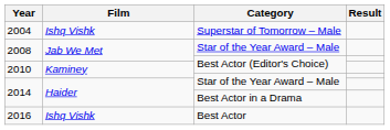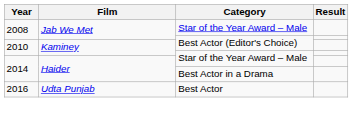 <table class="wikitable">
 <tr>
 <th style="width:10%;">Year</th>
 <th style="width:40%;">Film</th>
 <th style="width:40%;">Category</th>
 <th style="width:15%;">Result</th>
-</tr>
-<tr>
-<td>2004</td>
-<td><em><a href='#'>Ishq Vishk</a></em></td>
-<td><a href='#'>Superstar of Tomorrow – Male</a></td>
-<td></td>
 </tr>
 <tr>
 <td rowspan="2">2008</td>
 <td rowspan="2"><em><a href='#'>Jab We Met</a></em></td>
 <td><a href='#'>Star of the Year Award – Male</a></td>
 <td></td>
 </tr>
 <tr>
 <td rowspan="2">Best Actor (Editor's Choice)</td>
 <td></td>
 </tr>
 <tr>
 <td rowspan="2">2010</td>
 <td rowspan="2"><em><a href='#'>Kaminey</a></em></td>
 <td></td>
 </tr>
 <tr>
 <td rowspan="2">Star of the Year Award – Male</td>
 <td></td>
 </tr>
 <tr>
 <td rowspan="2">2014</td>
 <td rowspan="2"><em><a href='#'>Haider</a></em></td>
 <td></td>
 </tr>
 <tr>
 <td>Best Actor in a Drama</td>
 <td></td>
 </tr>
 <tr>
 <td>2016</td>
-<td><em><a href='#'>Ishq Vishk</a></em></td>
+<td><em><a href='#'>Udta Punjab</a></em></td>
 <td>Best Actor</td>
 <td></td>
 </tr>
 </table>
